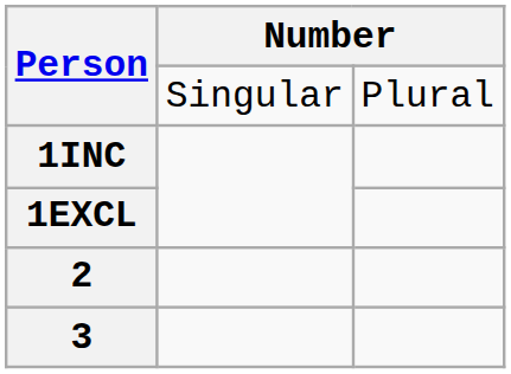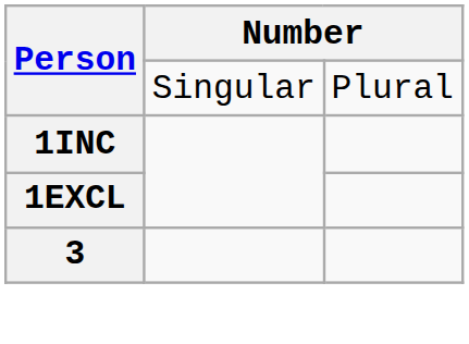 <table class="wikitable" >
 <tr>
 <th rowspan=2 align=center><a href='#'>Person</a></th>
 <th colspan=2 align=center>Number</th>
 </tr>
 <tr>
 <td align=center>Singular</td>
 <td align=center>Plural</td>
 </tr>
 <tr>
 <th>1INC</th>
 <td rowspan=2 align=center></td>
 <td align=center></td>
 </tr>
 <tr>
 <th>1EXCL</th>
 <td align=center></td>
 </tr>
 <tr>
-<th>2</th>
-<td align=center></td>
-<td align=center></td>
-</tr>
-<tr>
 <th>3</th>
 <td align=center></td>
 <td align=center></td>
 </tr>
 </table>
